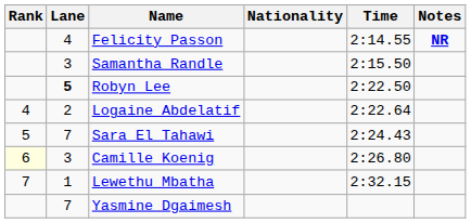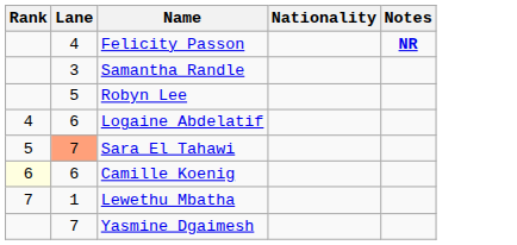 <table class="wikitable sortable" style="text-align:center">
 <tr>
 <th>Rank</th>
 <th>Lane</th>
 <th>Name</th>
 <th>Nationality</th>
-<th>Time</th>
 <th>Notes</th>
 </tr>
 <tr>
 <td></td>
 <td>4</td>
 <td align=left><a href='#'>Felicity Passon</a></td>
 <td align=left></td>
-<td>2:14.55</td>
 <td><strong><a href='#'>NR</a></strong></td>
 </tr>
 <tr>
 <td></td>
 <td>3</td>
 <td align=left><a href='#'>Samantha Randle</a></td>
 <td align=left></td>
-<td>2:15.50</td>
 <td></td>
 </tr>
 <tr>
 <td></td>
-<td><strong>5</strong></td>
+<td>5</td>
 <td align=left><a href='#'>Robyn Lee</a></td>
 <td align=left></td>
-<td>2:22.50</td>
 <td></td>
 </tr>
 <tr>
 <td>4</td>
-<td>2</td>
+<td>6</td>
 <td align=left><a href='#'>Logaine Abdelatif</a></td>
 <td align=left></td>
-<td>2:22.64</td>
 <td></td>
 </tr>
 <tr>
 <td>5</td>
-<td>7</td>
+<td style="background: lightsalmon;">7</td>
 <td align=left><a href='#'>Sara El Tahawi</a></td>
 <td align=left></td>
-<td>2:24.43</td>
 <td></td>
 </tr>
 <tr>
 <td style="background: lightyellow;">6</td>
-<td>3</td>
+<td>6</td>
 <td align=left><a href='#'>Camille Koenig</a></td>
 <td align=left></td>
-<td>2:26.80</td>
 <td></td>
 </tr>
 <tr>
 <td>7</td>
 <td>1</td>
 <td align=left><a href='#'>Lewethu Mbatha</a></td>
 <td align=left></td>
-<td>2:32.15</td>
 <td></td>
 </tr>
 <tr>
 <td></td>
 <td>7</td>
 <td align=left><a href='#'>Yasmine Dgaimesh</a></td>
 <td align=left></td>
 <td></td>
-<td></td>
 </tr>
 </table>
